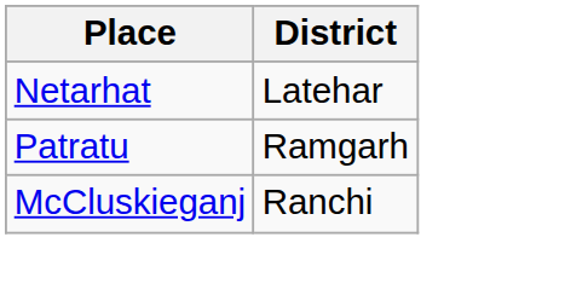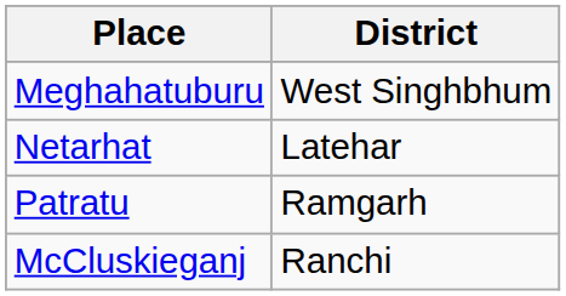 <table class="wikitable sortable">
 <tr>
 <th>Place</th>
 <th>District</th>
+</tr>
+<tr>
+<td><a href='#'>Meghahatuburu</a></td>
+<td>West Singhbhum</td>
 </tr>
 <tr>
 <td><a href='#'>Netarhat</a></td>
 <td>Latehar</td>
 </tr>
 <tr>
 <td><a href='#'>Patratu</a></td>
 <td>Ramgarh</td>
 </tr>
 <tr>
 <td><a href='#'>McCluskieganj</a></td>
 <td>Ranchi</td>
 </tr>
 </table>
